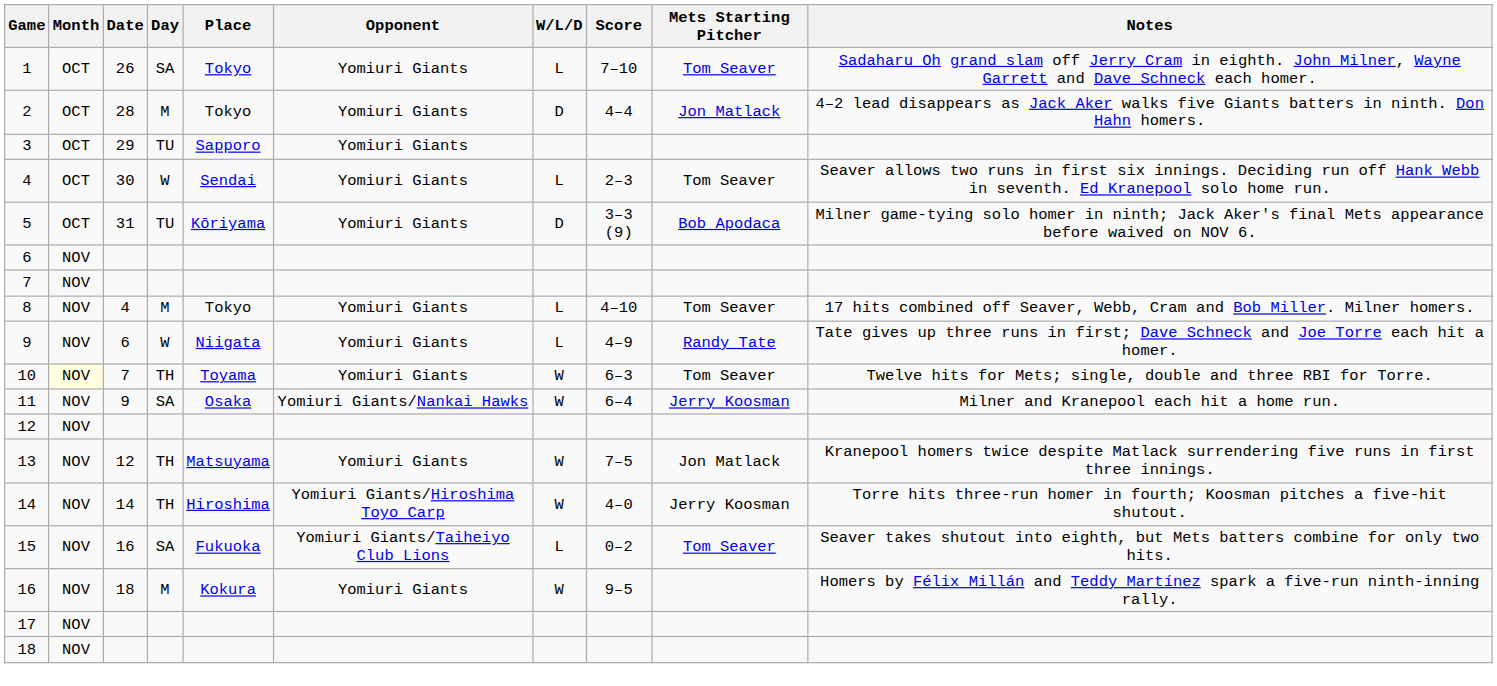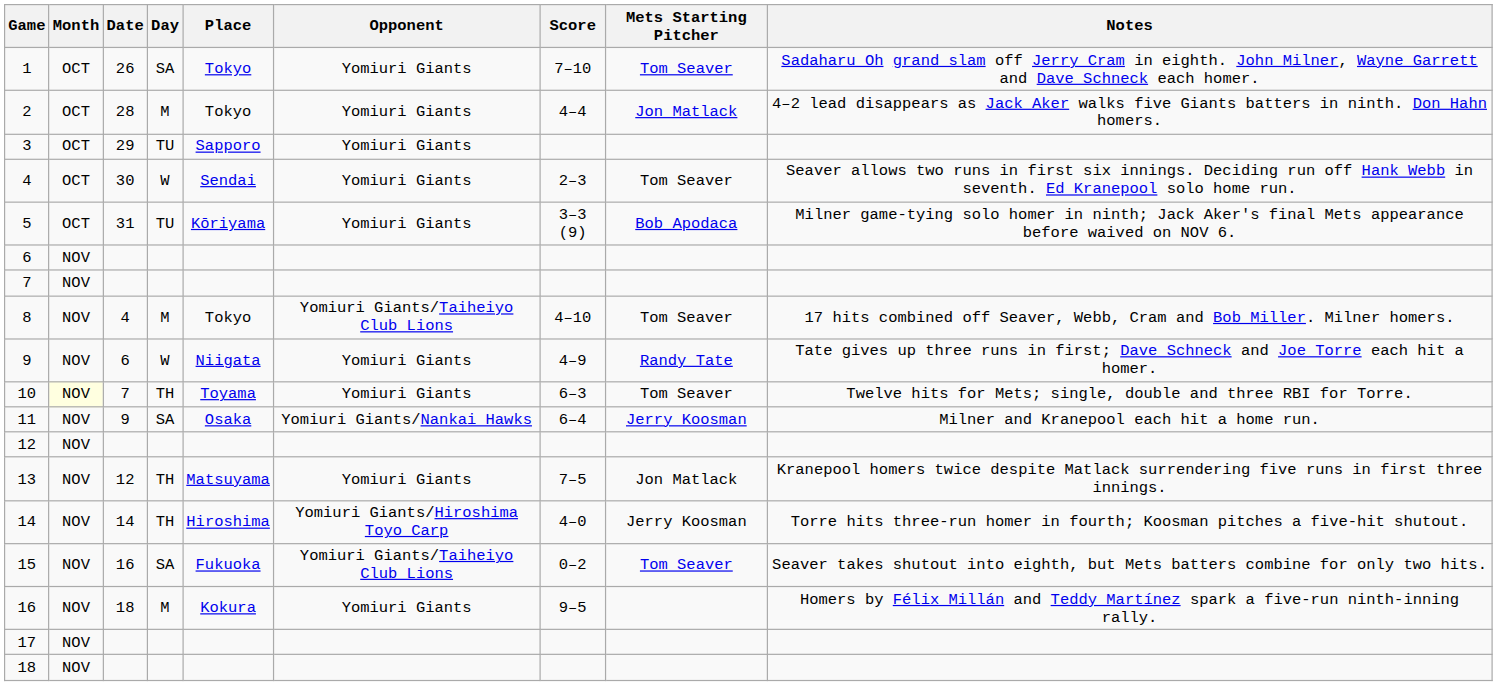 <table class="wikitable" style="text-align: center;">
 <tr>
 <th>Game</th>
 <th>Month</th>
 <th>Date</th>
 <th>Day</th>
 <th>Place</th>
 <th>Opponent</th>
-<th>W/L/D</th>
 <th>Score</th>
 <th>Mets Starting Pitcher</th>
 <th>Notes</th>
 </tr>
 <tr>
 <td>1</td>
 <td>OCT</td>
 <td>26</td>
 <td>SA</td>
 <td><a href='#'>Tokyo</a></td>
 <td>Yomiuri Giants</td>
-<td>L</td>
 <td>7–10</td>
 <td><a href='#'>Tom Seaver</a></td>
 <td><a href='#'>Sadaharu Oh</a> <a href='#'>grand slam</a> off <a href='#'>Jerry Cram</a> in eighth. <a href='#'>John Milner</a>, <a href='#'>Wayne Garrett</a> and <a href='#'>Dave Schneck</a> each homer.</td>
 </tr>
 <tr>
 <td>2</td>
 <td>OCT</td>
 <td>28</td>
 <td>M</td>
 <td>Tokyo</td>
 <td>Yomiuri Giants</td>
-<td>D</td>
 <td>4–4</td>
 <td><a href='#'>Jon Matlack</a></td>
 <td>4–2 lead disappears as <a href='#'>Jack Aker</a> walks five Giants batters in ninth. <a href='#'>Don Hahn</a> homers.</td>
 </tr>
 <tr>
 <td>3</td>
 <td>OCT</td>
 <td>29</td>
 <td>TU</td>
 <td><a href='#'>Sapporo</a></td>
 <td>Yomiuri Giants</td>
 <td></td>
 <td></td>
 <td></td>
-<td></td>
 </tr>
 <tr>
 <td>4</td>
 <td>OCT</td>
 <td>30</td>
 <td>W</td>
 <td><a href='#'>Sendai</a></td>
 <td>Yomiuri Giants</td>
-<td>L</td>
 <td>2–3</td>
 <td>Tom Seaver</td>
 <td>Seaver allows two runs in first six innings. Deciding run off <a href='#'>Hank Webb</a> in seventh. <a href='#'>Ed Kranepool</a> solo home run.</td>
 </tr>
 <tr>
 <td>5</td>
 <td>OCT</td>
 <td>31</td>
 <td>TU</td>
 <td><a href='#'>Kōriyama</a></td>
 <td>Yomiuri Giants</td>
-<td>D</td>
 <td>3–3 (9)</td>
 <td><a href='#'>Bob Apodaca</a></td>
 <td>Milner game-tying solo homer in ninth; Jack Aker's final Mets appearance before waived on NOV 6.</td>
 </tr>
 <tr>
 <td>6</td>
 <td>NOV</td>
-<td></td>
 <td></td>
 <td></td>
 <td></td>
 <td></td>
 <td></td>
 <td></td>
 <td></td>
 </tr>
 <tr>
 <td>7</td>
 <td>NOV</td>
 <td></td>
 <td></td>
 <td></td>
 <td></td>
 <td></td>
 <td></td>
 <td></td>
-<td></td>
 </tr>
 <tr>
 <td>8</td>
 <td>NOV</td>
 <td>4</td>
 <td>M</td>
 <td>Tokyo</td>
-<td>Yomiuri Giants</td>
-<td>L</td>
+<td>Yomiuri Giants/<a href='#'>Taiheiyo Club Lions</a></td>
 <td>4–10</td>
 <td>Tom Seaver</td>
 <td>17 hits combined off Seaver, Webb, Cram and <a href='#'>Bob Miller</a>. Milner homers.</td>
 </tr>
 <tr>
 <td>9</td>
 <td>NOV</td>
 <td>6</td>
 <td>W</td>
 <td><a href='#'>Niigata</a></td>
 <td>Yomiuri Giants</td>
-<td>L</td>
 <td>4–9</td>
 <td><a href='#'>Randy Tate</a></td>
 <td>Tate gives up three runs in first; <a href='#'>Dave Schneck</a> and <a href='#'>Joe Torre</a> each hit a homer.</td>
 </tr>
 <tr>
 <td>10</td>
 <td style="background: lightyellow;">NOV</td>
 <td>7</td>
 <td>TH</td>
 <td><a href='#'>Toyama</a></td>
 <td>Yomiuri Giants</td>
-<td>W</td>
 <td>6–3</td>
 <td>Tom Seaver</td>
 <td>Twelve hits for Mets; single, double and three RBI for Torre.</td>
 </tr>
 <tr>
 <td>11</td>
 <td>NOV</td>
 <td>9</td>
 <td>SA</td>
 <td><a href='#'>Osaka</a></td>
 <td>Yomiuri Giants/<a href='#'>Nankai Hawks</a></td>
-<td>W</td>
 <td>6–4</td>
 <td><a href='#'>Jerry Koosman</a></td>
 <td>Milner and Kranepool each hit a home run.</td>
 </tr>
 <tr>
 <td>12</td>
 <td>NOV</td>
-<td></td>
 <td></td>
 <td></td>
 <td></td>
 <td></td>
 <td></td>
 <td></td>
 <td></td>
 </tr>
 <tr>
 <td>13</td>
 <td>NOV</td>
 <td>12</td>
 <td>TH</td>
 <td><a href='#'>Matsuyama</a></td>
 <td>Yomiuri Giants</td>
-<td>W</td>
 <td>7–5</td>
 <td>Jon Matlack</td>
 <td>Kranepool homers twice despite Matlack surrendering five runs in first three innings.</td>
 </tr>
 <tr>
 <td>14</td>
 <td>NOV</td>
 <td>14</td>
 <td>TH</td>
 <td><a href='#'>Hiroshima</a></td>
 <td>Yomiuri Giants/<a href='#'>Hiroshima Toyo Carp</a></td>
-<td>W</td>
 <td>4–0</td>
 <td>Jerry Koosman</td>
 <td>Torre hits three-run homer in fourth; Koosman pitches a five-hit shutout.</td>
 </tr>
 <tr>
 <td>15</td>
 <td>NOV</td>
 <td>16</td>
 <td>SA</td>
 <td><a href='#'>Fukuoka</a></td>
 <td>Yomiuri Giants/<a href='#'>Taiheiyo Club Lions</a></td>
-<td>L</td>
 <td>0–2</td>
 <td><a href='#'>Tom Seaver</a></td>
 <td>Seaver takes shutout into eighth, but Mets batters combine for only two hits.</td>
 </tr>
 <tr>
 <td>16</td>
 <td>NOV</td>
 <td>18</td>
 <td>M</td>
 <td><a href='#'>Kokura</a></td>
 <td>Yomiuri Giants</td>
-<td>W</td>
 <td>9–5</td>
 <td></td>
 <td>Homers by <a href='#'>Félix Millán</a> and <a href='#'>Teddy Martínez</a> spark a five-run ninth-inning rally.</td>
 </tr>
 <tr>
 <td>17</td>
 <td>NOV</td>
-<td></td>
 <td></td>
 <td></td>
 <td></td>
 <td></td>
 <td></td>
 <td></td>
 <td></td>
 </tr>
 <tr>
 <td>18</td>
 <td>NOV</td>
 <td></td>
 <td></td>
 <td></td>
 <td></td>
 <td></td>
 <td></td>
 <td></td>
-<td></td>
 </tr>
 </table>
